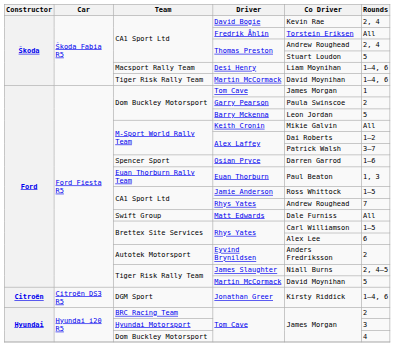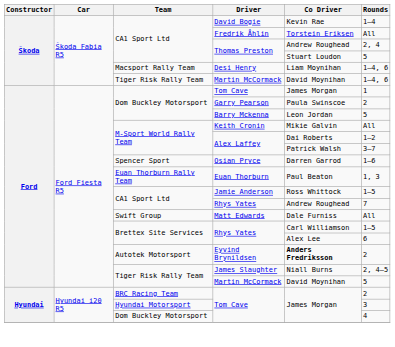 <table class=wikitable style="font-size: 85%">
 <tr>
 <th>Constructor</th>
 <th>Car</th>
 <th>Team</th>
 <th>Driver</th>
 <th>Co Driver</th>
 <th>Rounds</th>
 </tr>
 <tr>
 <th rowspan="6"><a href='#'>Škoda</a></th>
 <td rowspan="6"><a href='#'>Škoda Fabia R5</a></td>
 <td rowspan="4"> CA1 Sport Ltd</td>
 <td> <a href='#'>David Bogie</a></td>
 <td> Kevin Rae</td>
-<td>2, 4</td>
+<td>1–4</td>
 </tr>
 <tr>
 <td> <a href='#'>Fredrik Åhlin</a></td>
 <td> <a href='#'>Torstein Eriksen</a></td>
 <td>All</td>
 </tr>
 <tr>
 <td rowspan="2"> <a href='#'>Thomas Preston</a></td>
 <td> Andrew Roughead</td>
 <td>2, 4</td>
 </tr>
 <tr>
 <td> Stuart Loudon</td>
 <td>5</td>
 </tr>
 <tr>
 <td> Macsport Rally Team</td>
 <td> <a href='#'>Desi Henry</a></td>
 <td> Liam Moynihan</td>
 <td>1–4, 6</td>
 </tr>
 <tr>
 <td> Tiger Risk Rally Team</td>
 <td> <a href='#'>Martin McCormack</a></td>
 <td> David Moynihan</td>
 <td>1–4, 6</td>
 </tr>
 <tr>
 <th rowspan="16"><a href='#'>Ford</a></th>
 <td rowspan="16"><a href='#'>Ford Fiesta R5</a></td>
 <td rowspan="3"> Dom Buckley Motorsport</td>
 <td> <a href='#'>Tom Cave</a></td>
 <td> James Morgan</td>
 <td>1</td>
 </tr>
 <tr>
 <td> <a href='#'>Garry Pearson</a></td>
 <td> Paula Swinscoe</td>
 <td>2</td>
 </tr>
 <tr>
 <td> <a href='#'>Barry Mckenna</a></td>
 <td> Leon Jordan</td>
 <td>5</td>
 </tr>
 <tr>
 <td rowspan="3"> <a href='#'>M-Sport World Rally Team</a></td>
 <td> <a href='#'>Keith Cronin</a></td>
 <td> Mikie Galvin</td>
 <td>All</td>
 </tr>
 <tr>
 <td rowspan="2"> <a href='#'>Alex Laffey</a></td>
 <td> Dai Roberts</td>
 <td>1–2</td>
 </tr>
 <tr>
 <td> Patrick Walsh</td>
 <td>3–7</td>
 </tr>
 <tr>
 <td> Spencer Sport</td>
 <td> <a href='#'>Osian Pryce</a></td>
 <td> Darren Garrod</td>
 <td>1–6</td>
 </tr>
 <tr>
 <td> <a href='#'>Euan Thorburn Rally Team</a></td>
 <td> <a href='#'>Euan Thorburn</a></td>
 <td> Paul Beaton</td>
 <td>1, 3</td>
 </tr>
 <tr>
 <td rowspan="2"> CA1 Sport Ltd</td>
 <td> <a href='#'>Jamie Anderson</a></td>
 <td> Ross Whittock</td>
 <td>1–5</td>
 </tr>
 <tr>
 <td> <a href='#'>Rhys Yates</a></td>
 <td> Andrew Roughead</td>
 <td>7</td>
 </tr>
 <tr>
 <td> Swift Group</td>
 <td> <a href='#'>Matt Edwards</a></td>
 <td> Dale Furniss</td>
 <td>All</td>
 </tr>
 <tr>
 <td rowspan="2"> Brettex Site Services</td>
 <td rowspan="2"> <a href='#'>Rhys Yates</a></td>
 <td> Carl Williamson</td>
 <td>1–5</td>
 </tr>
 <tr>
 <td> Alex Lee</td>
 <td>6</td>
 </tr>
 <tr>
 <td> Autotek Motorsport</td>
 <td> <a href='#'>Eyvind Brynildsen</a></td>
-<td> Anders Fredriksson</td>
+<td><strong> Anders Fredriksson</strong></td>
 <td>2</td>
 </tr>
 <tr>
 <td rowspan="2"> Tiger Risk Rally Team</td>
 <td> <a href='#'>James Slaughter</a></td>
 <td> Niall Burns</td>
 <td>2, 4–5</td>
 </tr>
 <tr>
 <td> <a href='#'>Martin McCormack</a></td>
 <td> David Moynihan</td>
 <td>5</td>
-</tr>
-<tr>
-<th><a href='#'>Citroën</a></th>
-<td><a href='#'>Citroën DS3 R5</a></td>
-<td> DGM Sport</td>
-<td> <a href='#'>Jonathan Greer</a></td>
-<td> Kirsty Riddick</td>
-<td>1–4, 6</td>
 </tr>
 <tr>
 <th rowspan="3"><a href='#'>Hyundai</a></th>
 <td rowspan="3"><a href='#'>Hyundai i20 R5</a></td>
 <td> <a href='#'>BRC Racing Team</a></td>
 <td rowspan="3"> <a href='#'>Tom Cave</a></td>
 <td rowspan="3"> James Morgan</td>
 <td>2</td>
 </tr>
 <tr>
 <td> <a href='#'>Hyundai Motorsport</a></td>
 <td>3</td>
 </tr>
 <tr>
 <td> Dom Buckley Motorsport</td>
 <td>4</td>
 </tr>
 <tr>
 </tr>
 </table>
